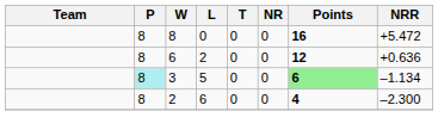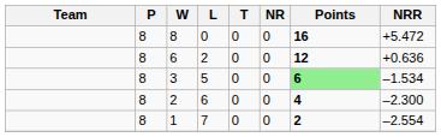 <table class="wikitable">
 <tr>
 <th width=150>Team</th>
 <th width=30 abbr="Played">P</th>
 <th width=30 abbr="Won">W</th>
 <th width=30 abbr="Lost">L</th>
 <th width=30 abbr="Tied">T</th>
 <th width=30 abbr="No result">NR</th>
 <th width=100 abbr="Points">Points</th>
 <th width=60 abbr="Net run rate">NRR</th>
 </tr>
 <tr>
 <td align="left"></td>
 <td>8</td>
 <td>8</td>
 <td>0</td>
 <td>0</td>
 <td>0</td>
 <td><strong>16</strong></td>
 <td>+5.472</td>
 </tr>
 <tr>
 <td align="left"></td>
 <td>8</td>
 <td>6</td>
 <td>2</td>
 <td>0</td>
 <td>0</td>
 <td><strong>12</strong></td>
 <td>+0.636</td>
 </tr>
 <tr>
 <td align="left"></td>
-<td style="background: paleturquoise;">8</td>
+<td>8</td>
 <td>3</td>
 <td>5</td>
 <td>0</td>
 <td>0</td>
 <td style="background: lightgreen;"><strong>6</strong></td>
-<td>–1.134</td>
+<td>–1.534</td>
 </tr>
 <tr>
 <td align="left"></td>
 <td>8</td>
 <td>2</td>
 <td>6</td>
 <td>0</td>
 <td>0</td>
 <td><strong>4</strong></td>
 <td>–2.300</td>
 </tr>
 <tr>
+<td align="left"></td>
+<td>8</td>
+<td>1</td>
+<td>7</td>
+<td>0</td>
+<td>0</td>
+<td><strong>2</strong></td>
+<td>–2.554</td>
+</tr>
+<tr>
 </tr>
 </table>
